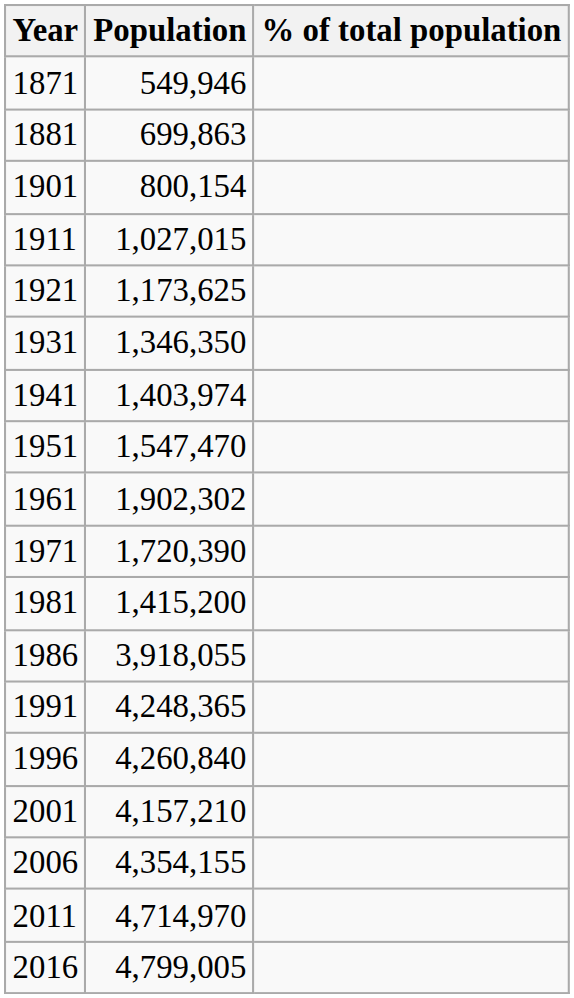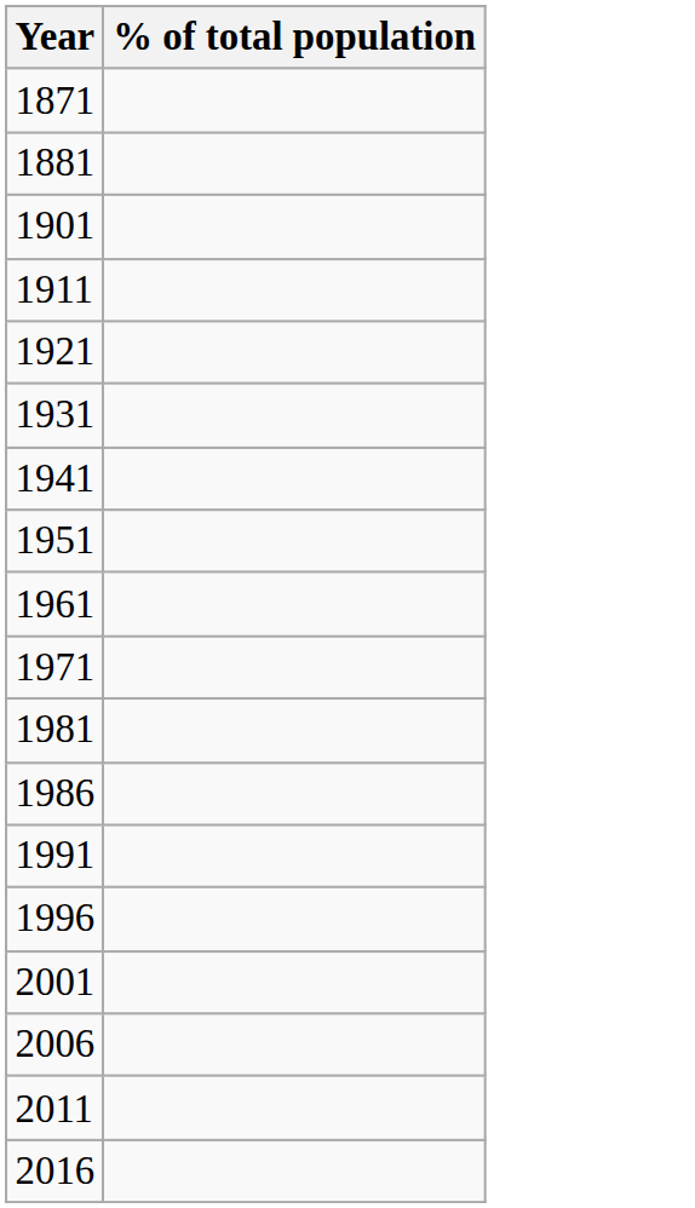 <table class="wikitable sortable">
 <tr>
 <th>Year</th>
-<th>Population</th>
 <th>% of total population</th>
 </tr>
 <tr>
 <td>1871<br></td>
-<td align="right">549,946</td>
 <td align="right"></td>
 </tr>
 <tr>
 <td>1881<br></td>
-<td align="right">699,863</td>
 <td align="right"></td>
 </tr>
 <tr>
 <td>1901<br></td>
-<td align="right">800,154</td>
 <td align="right"></td>
 </tr>
 <tr>
 <td>1911<br></td>
-<td align="right">1,027,015</td>
 <td align="right"></td>
 </tr>
 <tr>
 <td>1921<br></td>
-<td align="right">1,173,625</td>
 <td align="right"></td>
 </tr>
 <tr>
 <td>1931<br></td>
-<td align="right">1,346,350</td>
 <td align="right"></td>
 </tr>
 <tr>
 <td>1941<br></td>
-<td align="right">1,403,974</td>
 <td align="right"></td>
 </tr>
 <tr>
 <td>1951<br></td>
-<td align="right">1,547,470</td>
 <td align="right"></td>
 </tr>
 <tr>
 <td>1961<br></td>
-<td align="right">1,902,302</td>
 <td align="right"></td>
 </tr>
 <tr>
 <td>1971<br></td>
-<td align="right">1,720,390</td>
 <td align="right"></td>
 </tr>
 <tr>
 <td>1981<br></td>
-<td align="right">1,415,200</td>
 <td align="right"></td>
 </tr>
 <tr>
 <td>1986<br></td>
-<td align="right">3,918,055</td>
 <td align="right"></td>
 </tr>
 <tr>
 <td>1991<br></td>
-<td align="right">4,248,365</td>
 <td align="right"></td>
 </tr>
 <tr>
 <td>1996<br></td>
-<td align="right">4,260,840</td>
 <td align="right"></td>
 </tr>
 <tr>
 <td>2001<br></td>
-<td align="right">4,157,210</td>
 <td align="right"></td>
 </tr>
 <tr>
 <td>2006<br></td>
-<td align="right">4,354,155</td>
 <td align="right"></td>
 </tr>
 <tr>
 <td>2011<br></td>
-<td align="right">4,714,970</td>
 <td align="right"></td>
 </tr>
 <tr>
 <td>2016<br></td>
-<td align="right">4,799,005</td>
 <td align="right"></td>
 </tr>
 </table>
